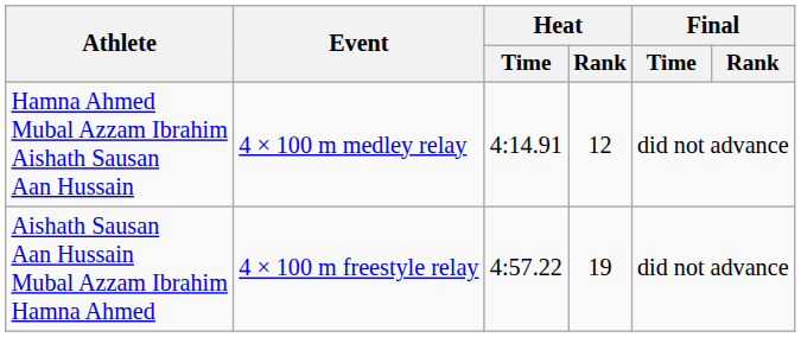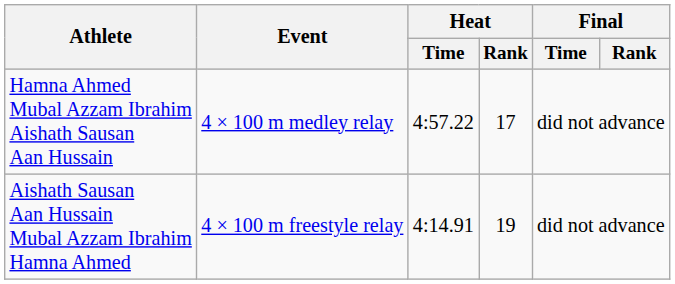 <table class=wikitable style=font-size:90%>
 <tr>
 <th rowspan=2>Athlete</th>
 <th rowspan=2>Event</th>
 <th colspan=2>Heat</th>
 <th colspan=2>Final</th>
 </tr>
 <tr style=font-size:95%>
 <th>Time</th>
 <th>Rank</th>
 <th>Time</th>
 <th>Rank</th>
 </tr>
 <tr align=center>
 <td align=left><a href='#'>Hamna Ahmed</a><br><a href='#'>Mubal Azzam Ibrahim</a><br><a href='#'>Aishath Sausan</a><br><a href='#'>Aan Hussain</a></td>
 <td align=left><a href='#'>4 × 100 m medley relay</a></td>
-<td>4:14.91</td>
-<td>12</td>
+<td>4:57.22</td>
+<td>17</td>
 <td colspan=2>did not advance</td>
 </tr>
 <tr align=center>
 <td align=left><a href='#'>Aishath Sausan</a><br><a href='#'>Aan Hussain</a><br><a href='#'>Mubal Azzam Ibrahim</a><br><a href='#'>Hamna Ahmed</a></td>
 <td align=left><a href='#'>4 × 100 m freestyle relay</a></td>
-<td>4:57.22</td>
+<td>4:14.91</td>
 <td>19</td>
 <td colspan=2>did not advance</td>
 </tr>
 </table>
